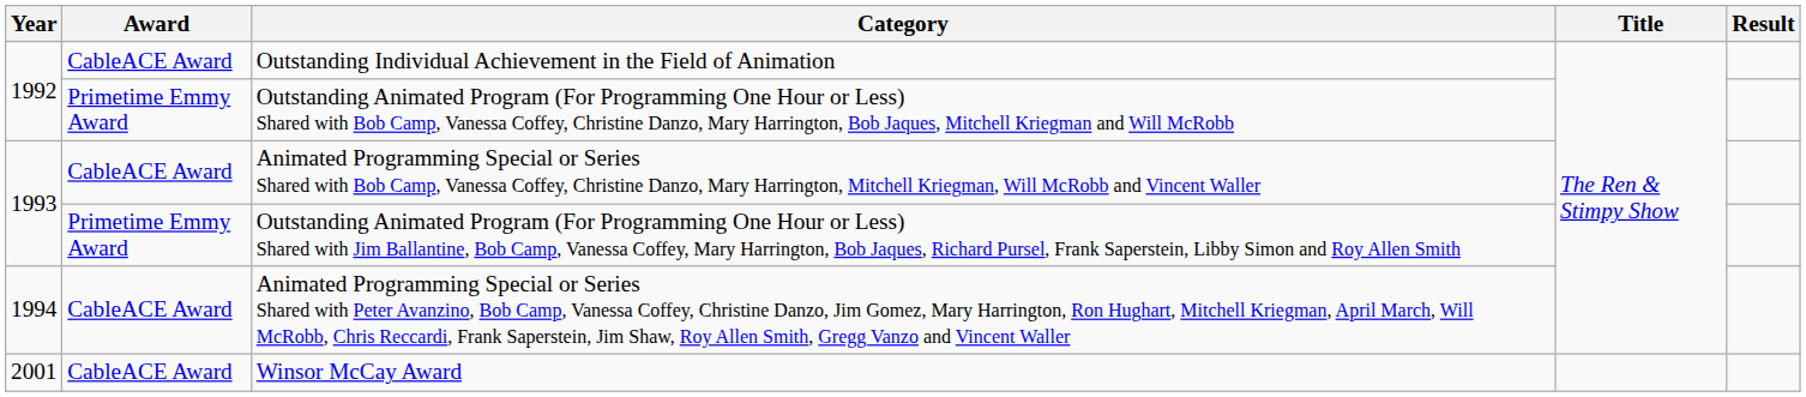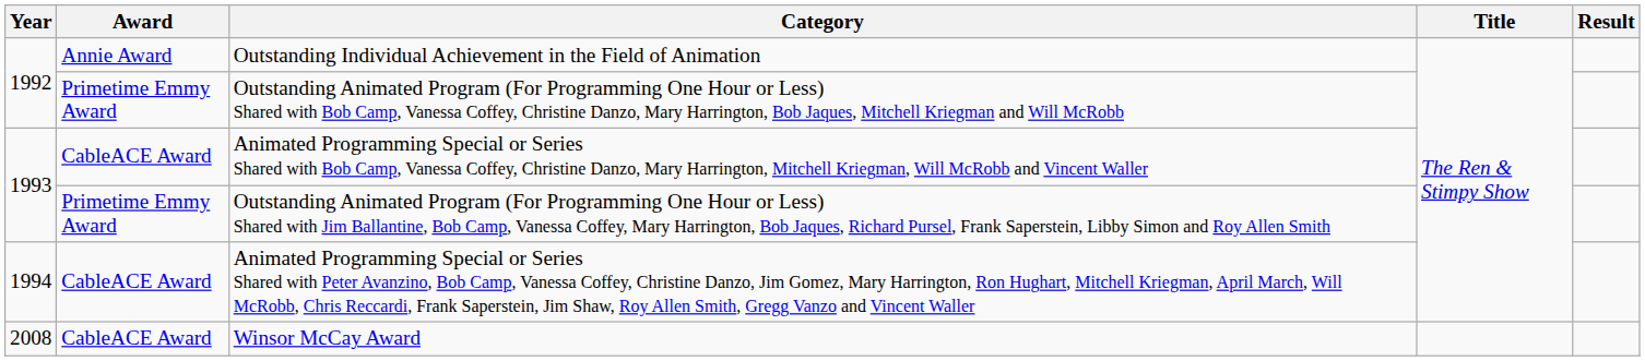 <table class="wikitable">
 <tr>
 <th>Year</th>
 <th>Award</th>
 <th>Category</th>
 <th>Title</th>
 <th>Result</th>
 </tr>
 <tr>
 <td rowspan="2">1992</td>
-<td><a href='#'>CableACE Award</a></td>
+<td><a href='#'>Annie Award</a></td>
 <td>Outstanding Individual Achievement in the Field of Animation</td>
 <td rowspan="5"><em><a href='#'>The Ren & Stimpy Show</a></em></td>
 <td></td>
 </tr>
 <tr>
 <td><a href='#'>Primetime Emmy Award</a></td>
 <td>Outstanding Animated Program (For Programming One Hour or Less)<br><small>Shared with <a href='#'>Bob Camp</a>, Vanessa Coffey, Christine Danzo, Mary Harrington, <a href='#'>Bob Jaques</a>, <a href='#'>Mitchell Kriegman</a> and <a href='#'>Will McRobb</a></small></td>
 <td></td>
 </tr>
 <tr>
 <td rowspan="2">1993</td>
 <td><a href='#'>CableACE Award</a></td>
 <td>Animated Programming Special or Series<br><small>Shared with <a href='#'>Bob Camp</a>, Vanessa Coffey, Christine Danzo, Mary Harrington, <a href='#'>Mitchell Kriegman</a>, <a href='#'>Will McRobb</a> and <a href='#'>Vincent Waller</a></small></td>
 <td></td>
 </tr>
 <tr>
 <td><a href='#'>Primetime Emmy Award</a></td>
 <td>Outstanding Animated Program (For Programming One Hour or Less)<br><small>Shared with <a href='#'>Jim Ballantine</a>, <a href='#'>Bob Camp</a>, Vanessa Coffey, Mary Harrington, <a href='#'>Bob Jaques</a>, <a href='#'>Richard Pursel</a>, Frank Saperstein, Libby Simon and <a href='#'>Roy Allen Smith</a></small></td>
 <td></td>
 </tr>
 <tr>
 <td>1994</td>
 <td><a href='#'>CableACE Award</a></td>
 <td>Animated Programming Special or Series<br><small>Shared with <a href='#'>Peter Avanzino</a>, <a href='#'>Bob Camp</a>, Vanessa Coffey, Christine Danzo, Jim Gomez, Mary Harrington, <a href='#'>Ron Hughart</a>, <a href='#'>Mitchell Kriegman</a>, <a href='#'>April March</a>, <a href='#'>Will McRobb</a>, <a href='#'>Chris Reccardi</a>, Frank Saperstein, Jim Shaw, <a href='#'>Roy Allen Smith</a>, <a href='#'>Gregg Vanzo</a> and <a href='#'>Vincent Waller</a></small></td>
 <td></td>
 </tr>
 <tr>
-<td>2001</td>
+<td>2008</td>
 <td><a href='#'>CableACE Award</a></td>
 <td><a href='#'>Winsor McCay Award</a></td>
 <td></td>
 <td></td>
 </tr>
 </table>
